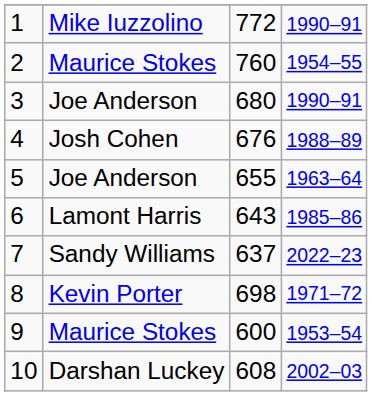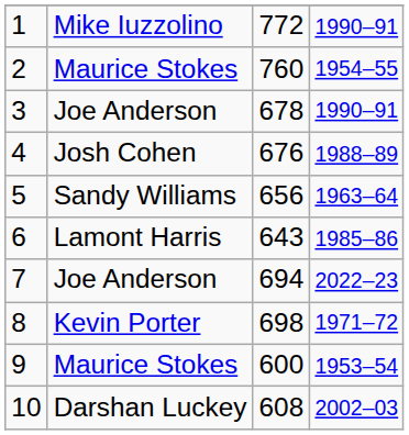 <table class="wikitable">
 <tr>
 </tr>
 <tr>
 <td>1</td>
 <td><a href='#'>Mike Iuzzolino</a></td>
 <td>772</td>
 <td style="font-size:80%;"><a href='#'>1990–91</a></td>
 </tr>
 <tr>
 <td>2</td>
 <td><a href='#'>Maurice Stokes</a></td>
 <td>760</td>
 <td style="font-size:80%;"><a href='#'>1954–55</a></td>
 </tr>
 <tr>
 <td>3</td>
 <td>Joe Anderson</td>
-<td>680</td>
+<td>678</td>
 <td style="font-size:80%;"><a href='#'>1990–91</a></td>
 </tr>
 <tr>
 <td>4</td>
 <td>Josh Cohen</td>
 <td>676</td>
 <td style="font-size:80%;"><a href='#'>1988–89</a></td>
 </tr>
 <tr>
 <td>5</td>
-<td>Joe Anderson</td>
-<td>655</td>
+<td>Sandy Williams</td>
+<td>656</td>
 <td style="font-size:80%;"><a href='#'>1963–64</a></td>
 </tr>
 <tr>
 <td>6</td>
 <td>Lamont Harris</td>
 <td>643</td>
 <td style="font-size:80%;"><a href='#'>1985–86</a></td>
 </tr>
 <tr>
 <td>7</td>
-<td>Sandy Williams</td>
-<td>637</td>
+<td>Joe Anderson</td>
+<td>694</td>
 <td style="font-size:80%;"><a href='#'>2022–23</a></td>
 </tr>
 <tr>
 <td>8</td>
 <td><a href='#'>Kevin Porter</a></td>
 <td>698</td>
 <td style="font-size:80%;"><a href='#'>1971–72</a></td>
 </tr>
 <tr>
 <td>9</td>
 <td><a href='#'>Maurice Stokes</a></td>
 <td>600</td>
 <td style="font-size:80%;"><a href='#'>1953–54</a></td>
 </tr>
 <tr>
 <td>10</td>
 <td>Darshan Luckey</td>
 <td>608</td>
 <td style="font-size:80%;"><a href='#'>2002–03</a></td>
 </tr>
 </table>
